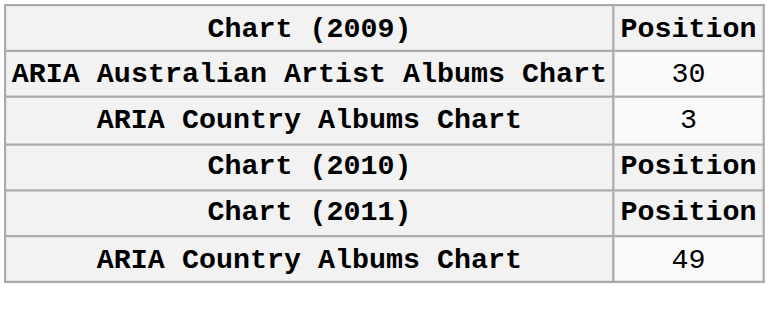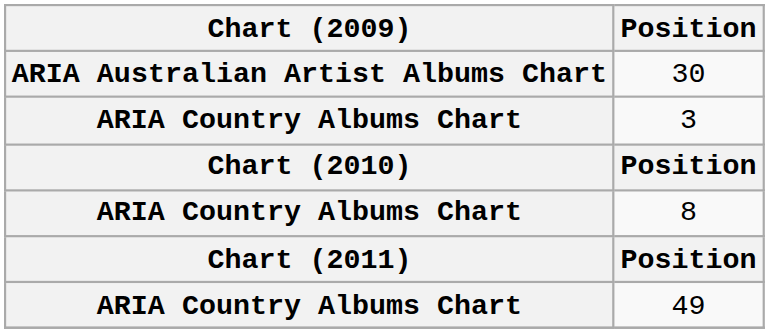 <table class="wikitable sortable plainrowheaders" style="text-align:center">
 <tr>
 <th scope="col">Chart (2009)</th>
 <th scope="col">Position</th>
 </tr>
 <tr>
 <th scope="row">ARIA Australian Artist Albums Chart</th>
 <td>30</td>
 </tr>
 <tr>
 <th scope="row">ARIA Country Albums Chart</th>
 <td>3</td>
 </tr>
 <tr>
 <th scope="col">Chart (2010)</th>
 <th scope="col">Position</th>
 </tr>
 <tr>
+<th scope="row">ARIA Country Albums Chart</th>
+<td>8</td>
+</tr>
+<tr>
 <th scope="col">Chart (2011)</th>
 <th scope="col">Position</th>
 </tr>
 <tr>
 <th scope="row">ARIA Country Albums Chart</th>
 <td>49</td>
 </tr>
 <tr>
 </tr>
 </table>
